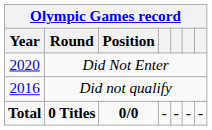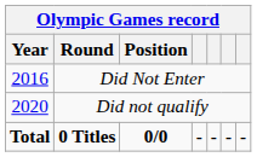 <table class="wikitable" style="text-align: center;">
 <tr>
 <th colspan=10><a href='#'>Olympic Games record</a></th>
 </tr>
 <tr>
 <th>Year</th>
 <th>Round</th>
 <th>Position</th>
 <th></th>
 <th></th>
 <th></th>
 <th></th>
 </tr>
 <tr>
-<td> <a href='#'>2020</a></td>
+<td> <a href='#'>2016</a></td>
 <td colspan="6" rowspan=1><em>Did Not Enter</em></td>
 </tr>
 <tr>
-<td> <a href='#'>2016</a></td>
+<td> <a href='#'>2020</a></td>
 <td colspan="6" rowspan=1><em>Did not qualify</em></td>
 </tr>
 <tr>
 <td colspan=1><strong>Total</strong></td>
 <td><strong>0 Titles</strong></td>
 <td><strong>0/0</strong></td>
 <td><strong>-</strong></td>
 <td><strong>-</strong></td>
 <td><strong>-</strong></td>
 <td><strong>-</strong></td>
 </tr>
 </table>
